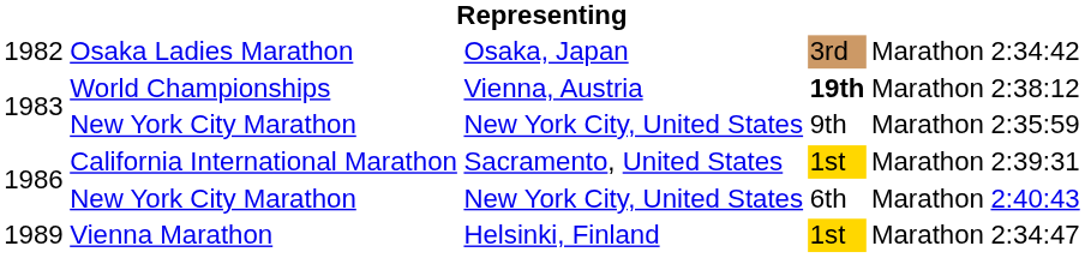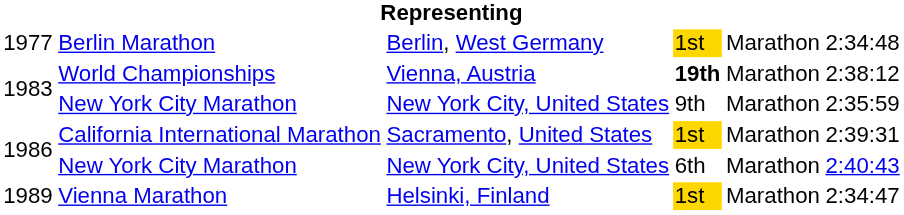 <table>
 <tr>
 <th colspan="6">Representing </th>
 </tr>
 <tr>
-<td>1982</td>
-<td><a href='#'>Osaka Ladies Marathon</a></td>
-<td><a href='#'>Osaka, Japan</a></td>
-<td bgcolor="cc9966">3rd</td>
+<td>1977</td>
+<td><a href='#'>Berlin Marathon</a></td>
+<td><a href='#'>Berlin</a>, <a href='#'>West Germany</a></td>
+<td bgcolor="gold">1st</td>
 <td>Marathon</td>
-<td>2:34:42</td>
+<td>2:34:48</td>
 </tr>
 <tr>
 <td rowspan=2>1983</td>
 <td><a href='#'>World Championships</a></td>
 <td><a href='#'>Vienna, Austria</a></td>
 <td><strong>19th</strong></td>
 <td>Marathon</td>
 <td>2:38:12</td>
 </tr>
 <tr>
 <td><a href='#'>New York City Marathon</a></td>
 <td><a href='#'>New York City, United States</a></td>
 <td>9th</td>
 <td>Marathon</td>
 <td>2:35:59</td>
 </tr>
 <tr>
 <td rowspan=2>1986</td>
 <td><a href='#'>California International Marathon</a></td>
 <td><a href='#'>Sacramento</a>, <a href='#'>United States</a></td>
 <td bgcolor="gold">1st</td>
 <td>Marathon</td>
 <td>2:39:31</td>
 </tr>
 <tr>
 <td><a href='#'>New York City Marathon</a></td>
 <td><a href='#'>New York City, United States</a></td>
 <td>6th</td>
 <td>Marathon</td>
 <td><a href='#'>2:40:43</a></td>
 </tr>
 <tr>
 <td>1989</td>
 <td><a href='#'>Vienna Marathon</a></td>
 <td><a href='#'>Helsinki, Finland</a></td>
 <td bgcolor="gold">1st</td>
 <td>Marathon</td>
 <td>2:34:47</td>
 </tr>
 </table>
